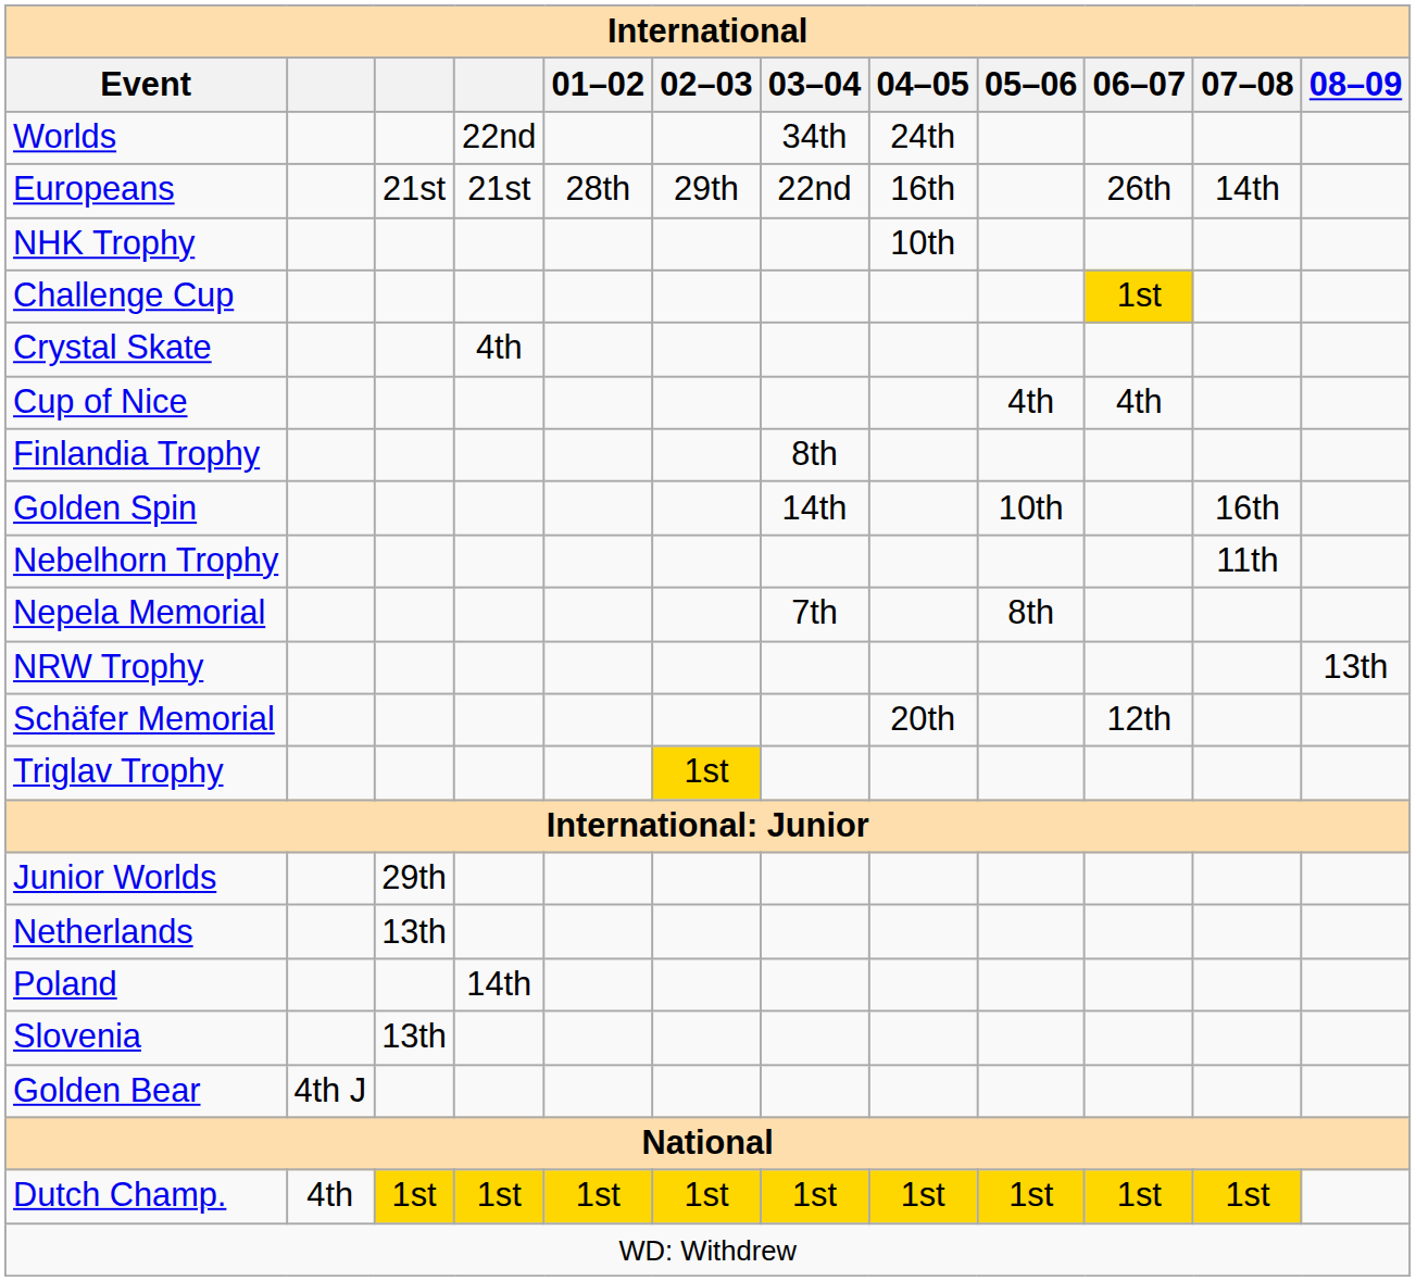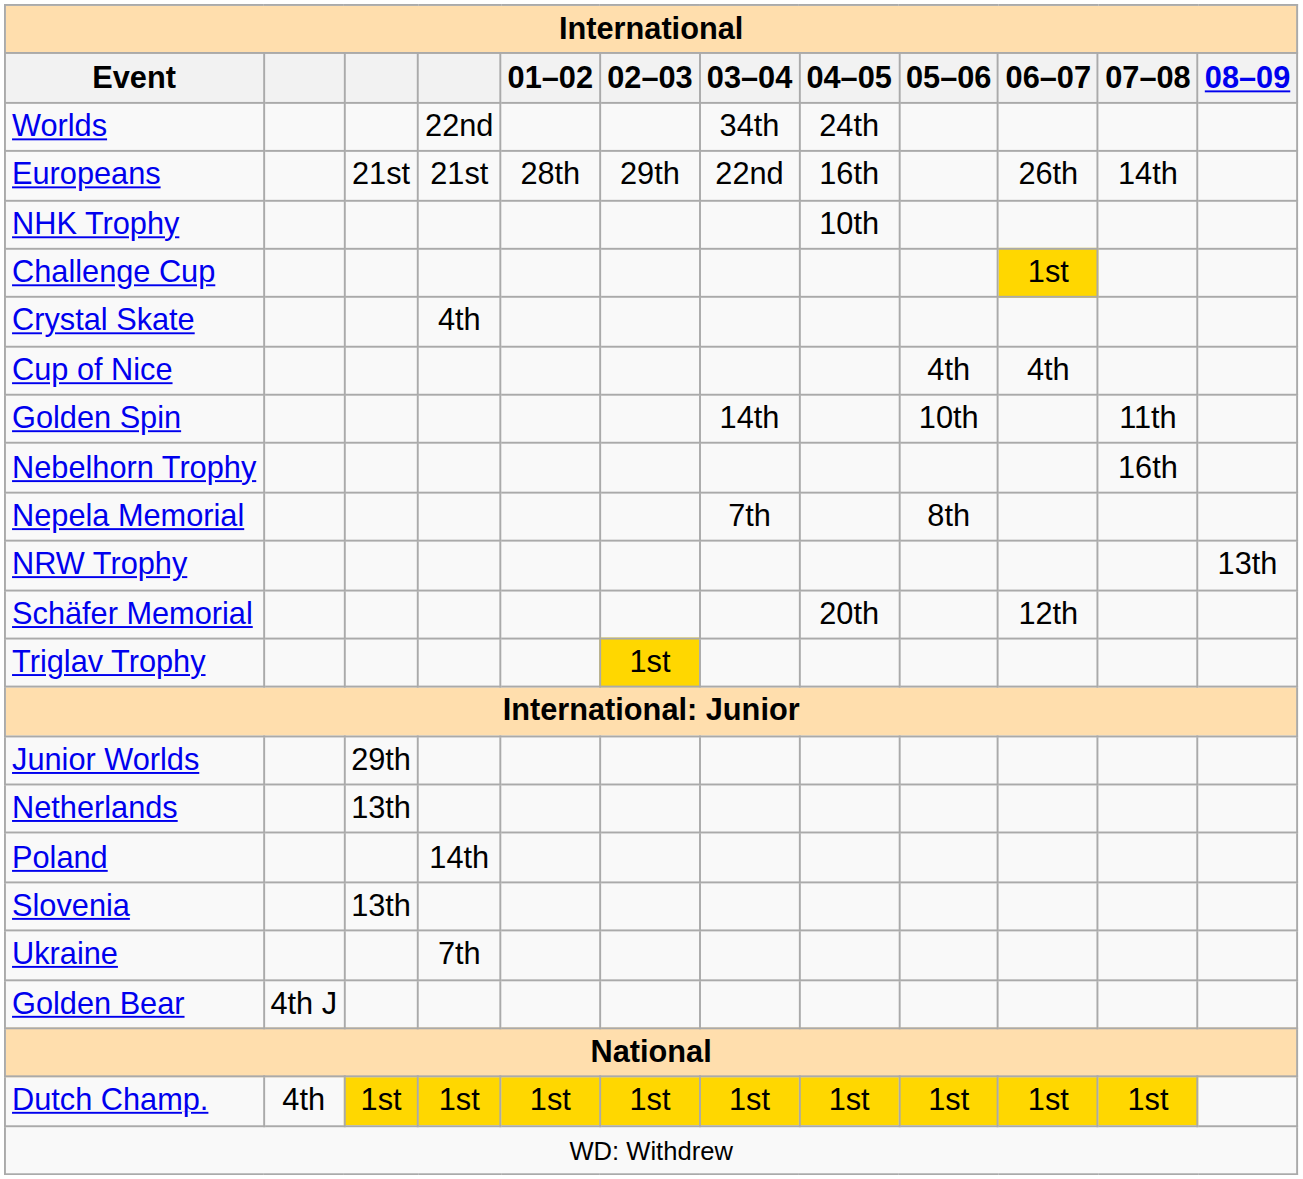 <table class="wikitable" style="text-align:center">
 <tr>
 <th style="background-color: #ffdead; " colspan=12 align=center>International</th>
 </tr>
 <tr>
 <th>Event</th>
 <th></th>
 <th></th>
 <th></th>
 <th>01–02</th>
 <th>02–03</th>
 <th>03–04</th>
 <th>04–05</th>
 <th>05–06</th>
 <th>06–07</th>
 <th>07–08</th>
 <th><a href='#'>08–09</a></th>
 </tr>
 <tr>
 <td align=left><a href='#'>Worlds</a></td>
 <td></td>
 <td></td>
 <td>22nd</td>
 <td></td>
 <td></td>
 <td>34th</td>
 <td>24th</td>
 <td></td>
 <td></td>
 <td></td>
 <td></td>
 </tr>
 <tr>
 <td align=left><a href='#'>Europeans</a></td>
 <td></td>
 <td>21st</td>
 <td>21st</td>
 <td>28th</td>
 <td>29th</td>
 <td>22nd</td>
 <td>16th</td>
 <td></td>
 <td>26th</td>
 <td>14th</td>
 <td></td>
 </tr>
 <tr>
 <td align=left> <a href='#'>NHK Trophy</a></td>
 <td></td>
 <td></td>
 <td></td>
 <td></td>
 <td></td>
 <td></td>
 <td>10th</td>
 <td></td>
 <td></td>
 <td></td>
 <td></td>
 </tr>
 <tr>
 <td align=left><a href='#'>Challenge Cup</a></td>
 <td></td>
 <td></td>
 <td></td>
 <td></td>
 <td></td>
 <td></td>
 <td></td>
 <td></td>
 <td bgcolor=gold>1st</td>
 <td></td>
 <td></td>
 </tr>
 <tr>
 <td align=left><a href='#'>Crystal Skate</a></td>
 <td></td>
 <td></td>
 <td>4th</td>
 <td></td>
 <td></td>
 <td></td>
 <td></td>
 <td></td>
 <td></td>
 <td></td>
 <td></td>
 </tr>
 <tr>
 <td align=left><a href='#'>Cup of Nice</a></td>
 <td></td>
 <td></td>
 <td></td>
 <td></td>
 <td></td>
 <td></td>
 <td></td>
 <td>4th</td>
 <td>4th</td>
 <td></td>
 <td></td>
 </tr>
 <tr>
-<td align=left><a href='#'>Finlandia Trophy</a></td>
-<td></td>
-<td></td>
-<td></td>
-<td></td>
-<td></td>
-<td>8th</td>
-<td></td>
-<td></td>
-<td></td>
-<td></td>
-<td></td>
-</tr>
-<tr>
 <td align=left><a href='#'>Golden Spin</a></td>
 <td></td>
 <td></td>
 <td></td>
 <td></td>
 <td></td>
 <td>14th</td>
 <td></td>
 <td>10th</td>
 <td></td>
-<td>16th</td>
+<td>11th</td>
 <td></td>
 </tr>
 <tr>
 <td align=left><a href='#'>Nebelhorn Trophy</a></td>
 <td></td>
 <td></td>
 <td></td>
 <td></td>
 <td></td>
 <td></td>
 <td></td>
 <td></td>
 <td></td>
-<td>11th</td>
+<td>16th</td>
 <td></td>
 </tr>
 <tr>
 <td align=left><a href='#'>Nepela Memorial</a></td>
 <td></td>
 <td></td>
 <td></td>
 <td></td>
 <td></td>
 <td>7th</td>
 <td></td>
 <td>8th</td>
 <td></td>
 <td></td>
 <td></td>
 </tr>
 <tr>
 <td align=left><a href='#'>NRW Trophy</a></td>
 <td></td>
 <td></td>
 <td></td>
 <td></td>
 <td></td>
 <td></td>
 <td></td>
 <td></td>
 <td></td>
 <td></td>
 <td>13th</td>
 </tr>
 <tr>
 <td align=left><a href='#'>Schäfer Memorial</a></td>
 <td></td>
 <td></td>
 <td></td>
 <td></td>
 <td></td>
 <td></td>
 <td>20th</td>
 <td></td>
 <td>12th</td>
 <td></td>
 <td></td>
 </tr>
 <tr>
 <td align=left><a href='#'>Triglav Trophy</a></td>
 <td></td>
 <td></td>
 <td></td>
 <td></td>
 <td bgcolor=gold>1st</td>
 <td></td>
 <td></td>
 <td></td>
 <td></td>
 <td></td>
 <td></td>
 </tr>
 <tr>
 <th style="background-color: #ffdead; " colspan=12 align=center>International: Junior</th>
 </tr>
 <tr>
 <td align=left><a href='#'>Junior Worlds</a></td>
 <td></td>
 <td>29th</td>
 <td></td>
 <td></td>
 <td></td>
 <td></td>
 <td></td>
 <td></td>
 <td></td>
 <td></td>
 <td></td>
 </tr>
 <tr>
 <td align=left> <a href='#'>Netherlands</a></td>
 <td></td>
 <td>13th</td>
 <td></td>
 <td></td>
 <td></td>
 <td></td>
 <td></td>
 <td></td>
 <td></td>
 <td></td>
 <td></td>
 </tr>
 <tr>
 <td align=left> <a href='#'>Poland</a></td>
 <td></td>
 <td></td>
 <td>14th</td>
 <td></td>
 <td></td>
 <td></td>
 <td></td>
 <td></td>
 <td></td>
 <td></td>
 <td></td>
 </tr>
 <tr>
 <td align=left> <a href='#'>Slovenia</a></td>
 <td></td>
 <td>13th</td>
 <td></td>
 <td></td>
 <td></td>
 <td></td>
 <td></td>
 <td></td>
 <td></td>
 <td></td>
 <td></td>
 </tr>
 <tr>
+<td align=left> <a href='#'>Ukraine</a></td>
+<td></td>
+<td></td>
+<td>7th</td>
+<td></td>
+<td></td>
+<td></td>
+<td></td>
+<td></td>
+<td></td>
+<td></td>
+<td></td>
+</tr>
+<tr>
 <td align=left><a href='#'>Golden Bear</a></td>
 <td>4th J</td>
 <td></td>
 <td></td>
 <td></td>
 <td></td>
 <td></td>
 <td></td>
 <td></td>
 <td></td>
 <td></td>
 <td></td>
 </tr>
 <tr>
 <th style="background-color: #ffdead; " colspan=12 align=center>National</th>
 </tr>
 <tr>
 <td align=left><a href='#'>Dutch Champ.</a></td>
 <td>4th</td>
 <td bgcolor=gold>1st</td>
 <td bgcolor=gold>1st</td>
 <td bgcolor=gold>1st</td>
 <td bgcolor=gold>1st</td>
 <td bgcolor=gold>1st</td>
 <td bgcolor=gold>1st</td>
 <td bgcolor=gold>1st</td>
 <td bgcolor=gold>1st</td>
 <td bgcolor=gold>1st</td>
 <td></td>
 </tr>
 <tr>
 <td colspan=12 align=center><small> WD: Withdrew </small></td>
 </tr>
 </table>
